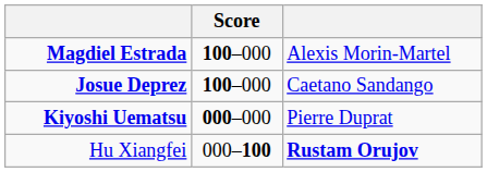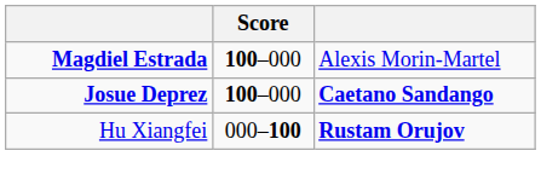 <table class="wikitable" style="text-align: center; font-size:90% ">
 <tr>
 <th align="right" width="130"></th>
 <th width="60">Score</th>
 <th align="left" width="140"></th>
 </tr>
 <tr>
 <td align=right><strong><a href='#'>Magdiel Estrada</a></strong> </td>
 <td align=center><strong>100</strong>–000</td>
 <td align=left> <a href='#'>Alexis Morin-Martel</a></td>
 </tr>
 <tr>
 <td align=right><strong><a href='#'>Josue Deprez</a></strong> </td>
 <td align=center><strong>100</strong>–000</td>
-<td align=left> <a href='#'>Caetano Sandango</a></td>
-</tr>
-<tr>
-<td align=right><strong><a href='#'>Kiyoshi Uematsu</a></strong> </td>
-<td align=center><strong>000</strong>–000</td>
-<td align=left> <a href='#'>Pierre Duprat</a></td>
+<td align=left><strong> <a href='#'>Caetano Sandango</a></strong></td>
 </tr>
 <tr>
 <td align=right><a href='#'>Hu Xiangfei</a> </td>
 <td align=center>000–<strong>100</strong></td>
 <td align=left> <strong><a href='#'>Rustam Orujov</a></strong></td>
 </tr>
 </table>
